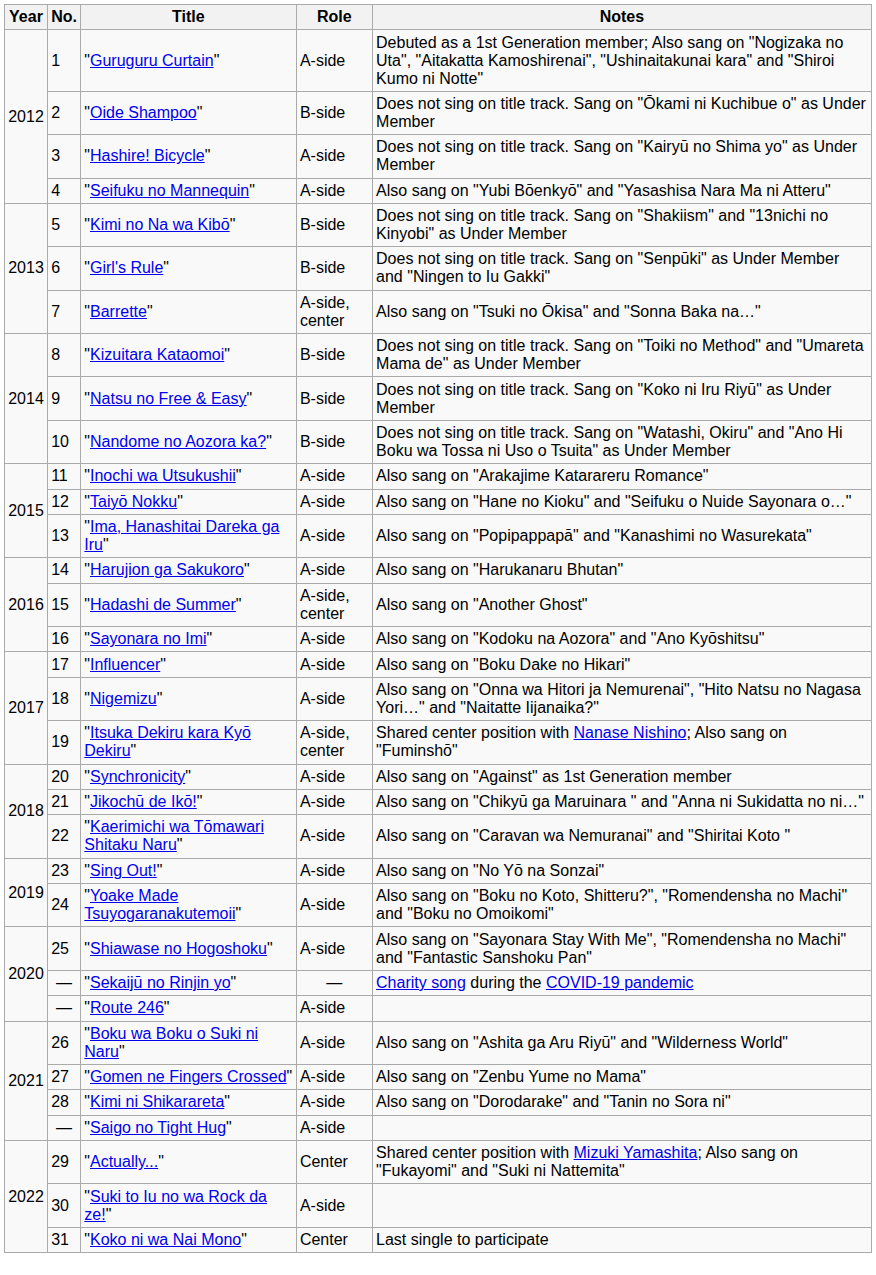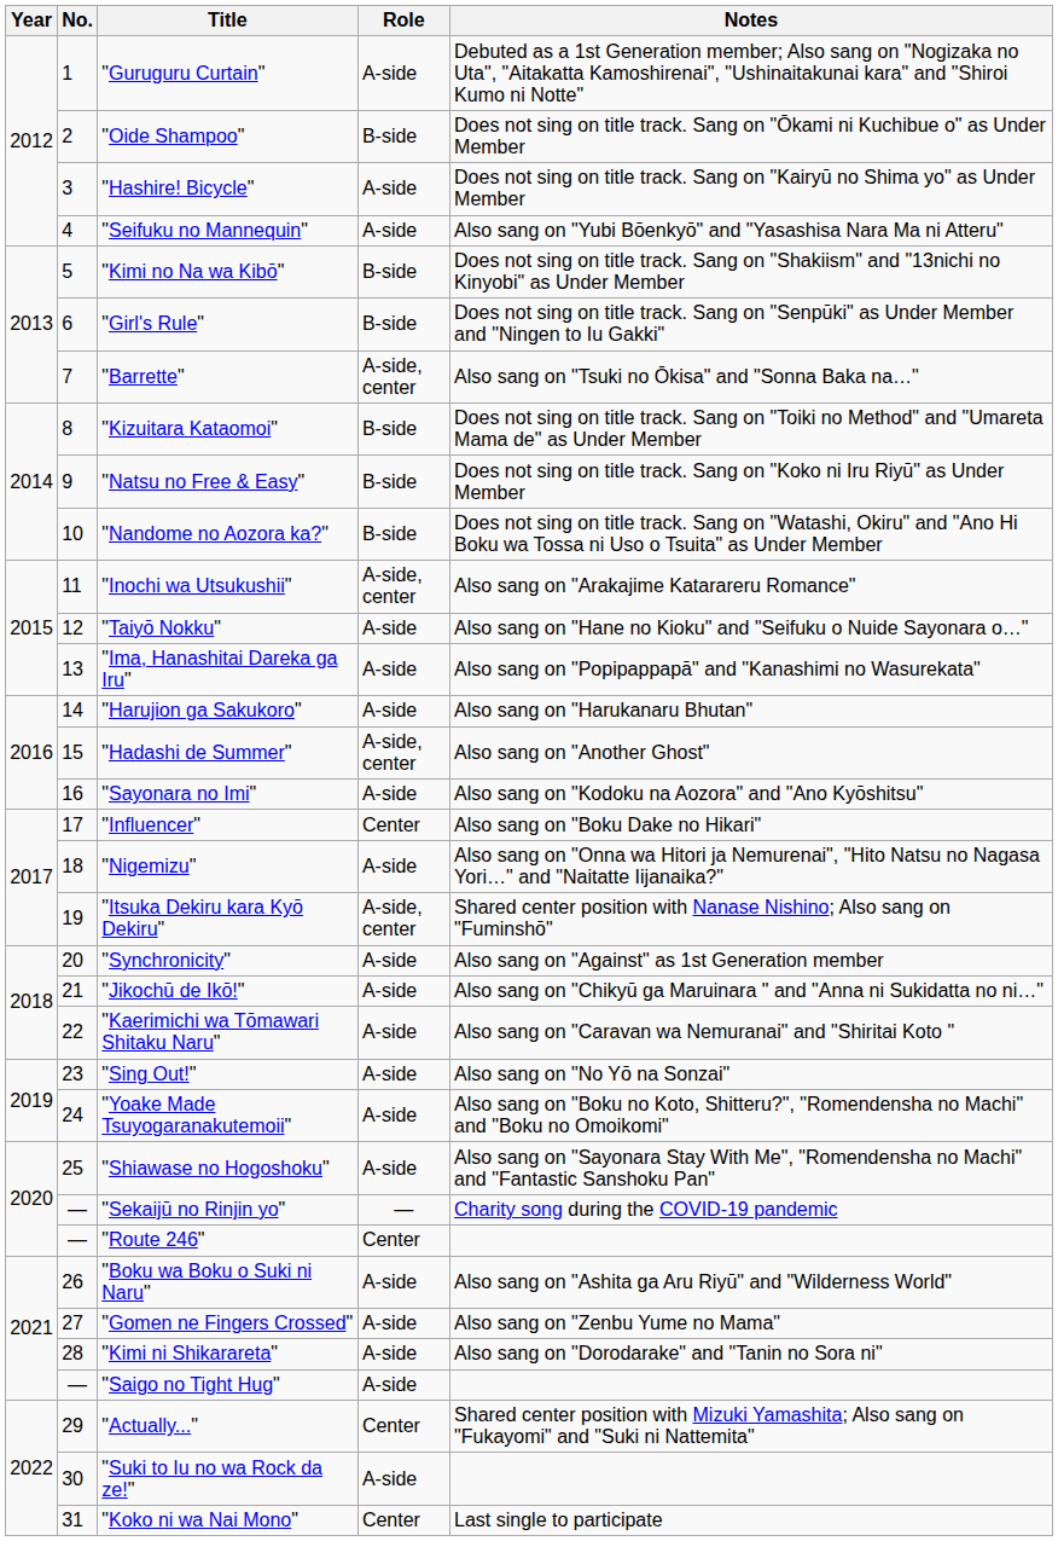 <table class="wikitable sortable">
 <tr>
 <th>Year</th>
 <th data-sort-type="number">No.</th>
 <th>Title</th>
 <th class="unsortable">Role</th>
 <th class="unsortable">Notes</th>
 </tr>
 <tr>
 <td rowspan="4">2012</td>
 <td>1</td>
 <td>"<a href='#'>Guruguru Curtain</a>"</td>
 <td>A-side</td>
 <td>Debuted as a 1st Generation member; Also sang on "Nogizaka no Uta", "Aitakatta Kamoshirenai", "Ushinaitakunai kara" and "Shiroi Kumo ni Notte"</td>
 </tr>
 <tr>
 <td>2</td>
 <td>"<a href='#'>Oide Shampoo</a>"</td>
 <td>B-side</td>
 <td>Does not sing on title track. Sang on "Ōkami ni Kuchibue o" as Under Member</td>
 </tr>
 <tr>
 <td>3</td>
 <td>"<a href='#'>Hashire! Bicycle</a>"</td>
 <td>A-side</td>
 <td>Does not sing on title track. Sang on "Kairyū no Shima yo" as Under Member</td>
 </tr>
 <tr>
 <td>4</td>
 <td>"<a href='#'>Seifuku no Mannequin</a>"</td>
 <td>A-side</td>
 <td>Also sang on "Yubi Bōenkyō" and "Yasashisa Nara Ma ni Atteru"</td>
 </tr>
 <tr>
 <td rowspan="3">2013</td>
 <td>5</td>
 <td>"<a href='#'>Kimi no Na wa Kibō</a>"</td>
 <td>B-side</td>
 <td>Does not sing on title track. Sang on "Shakiism" and "13nichi no Kinyobi" as Under Member</td>
 </tr>
 <tr>
 <td>6</td>
 <td>"<a href='#'>Girl's Rule</a>"</td>
 <td>B-side</td>
 <td>Does not sing on title track. Sang on "Senpūki" as Under Member and "Ningen to Iu Gakki"</td>
 </tr>
 <tr>
 <td>7</td>
 <td>"<a href='#'>Barrette</a>"</td>
 <td>A-side, center</td>
 <td>Also sang on "Tsuki no Ōkisa" and "Sonna Baka na…"</td>
 </tr>
 <tr>
 <td rowspan="3">2014</td>
 <td>8</td>
 <td>"<a href='#'>Kizuitara Kataomoi</a>"</td>
 <td>B-side</td>
 <td>Does not sing on title track. Sang on "Toiki no Method" and "Umareta Mama de" as Under Member</td>
 </tr>
 <tr>
 <td>9</td>
 <td>"<a href='#'>Natsu no Free & Easy</a>"</td>
 <td>B-side</td>
 <td>Does not sing on title track. Sang on "Koko ni Iru Riyū" as Under Member</td>
 </tr>
 <tr>
 <td>10</td>
 <td>"<a href='#'>Nandome no Aozora ka?</a>"</td>
 <td>B-side</td>
 <td>Does not sing on title track. Sang on "Watashi, Okiru" and "Ano Hi Boku wa Tossa ni Uso o Tsuita" as Under Member</td>
 </tr>
 <tr>
 <td rowspan="3">2015</td>
 <td>11</td>
 <td>"<a href='#'>Inochi wa Utsukushii</a>"</td>
-<td>A-side</td>
+<td>A-side, center</td>
 <td>Also sang on "Arakajime Katarareru Romance"</td>
 </tr>
 <tr>
 <td>12</td>
 <td>"<a href='#'>Taiyō Nokku</a>"</td>
 <td>A-side</td>
 <td>Also sang on "Hane no Kioku" and "Seifuku o Nuide Sayonara o…"</td>
 </tr>
 <tr>
 <td>13</td>
 <td>"<a href='#'>Ima, Hanashitai Dareka ga Iru</a>"</td>
 <td>A-side</td>
 <td>Also sang on "Popipappapā" and "Kanashimi no Wasurekata"</td>
 </tr>
 <tr>
 <td rowspan="3">2016</td>
 <td>14</td>
 <td>"<a href='#'>Harujion ga Sakukoro</a>"</td>
 <td>A-side</td>
 <td>Also sang on "Harukanaru Bhutan"</td>
 </tr>
 <tr>
 <td>15</td>
 <td>"<a href='#'>Hadashi de Summer</a>"</td>
 <td>A-side, center</td>
 <td>Also sang on "Another Ghost"</td>
 </tr>
 <tr>
 <td>16</td>
 <td>"<a href='#'>Sayonara no Imi</a>"</td>
 <td>A-side</td>
 <td>Also sang on "Kodoku na Aozora" and "Ano Kyōshitsu"</td>
 </tr>
 <tr>
 <td rowspan="3">2017</td>
 <td>17</td>
 <td>"<a href='#'>Influencer</a>"</td>
-<td>A-side</td>
+<td>Center</td>
 <td>Also sang on "Boku Dake no Hikari"</td>
 </tr>
 <tr>
 <td>18</td>
 <td>"<a href='#'>Nigemizu</a>"</td>
 <td>A-side</td>
 <td>Also sang on "Onna wa Hitori ja Nemurenai", "Hito Natsu no Nagasa Yori…" and "Naitatte Iijanaika?"</td>
 </tr>
 <tr>
 <td>19</td>
 <td>"<a href='#'>Itsuka Dekiru kara Kyō Dekiru</a>"</td>
 <td>A-side, center</td>
 <td>Shared center position with <a href='#'>Nanase Nishino</a>; Also sang on "Fuminshō"</td>
 </tr>
 <tr>
 <td rowspan="3">2018</td>
 <td>20</td>
 <td>"<a href='#'>Synchronicity</a>"</td>
 <td>A-side</td>
 <td>Also sang on "Against" as 1st Generation member</td>
 </tr>
 <tr>
 <td>21</td>
 <td>"<a href='#'>Jikochū de Ikō!</a>"</td>
 <td>A-side</td>
 <td>Also sang on "Chikyū ga Maruinara " and "Anna ni Sukidatta no ni…"</td>
 </tr>
 <tr>
 <td>22</td>
 <td>"<a href='#'>Kaerimichi wa Tōmawari Shitaku Naru</a>"</td>
 <td>A-side</td>
 <td>Also sang on "Caravan wa Nemuranai" and "Shiritai Koto "</td>
 </tr>
 <tr>
 <td rowspan="2">2019</td>
 <td>23</td>
 <td>"<a href='#'>Sing Out!</a>"</td>
 <td>A-side</td>
 <td>Also sang on "No Yō na Sonzai"</td>
 </tr>
 <tr>
 <td>24</td>
 <td>"<a href='#'>Yoake Made Tsuyogaranakutemoii</a>"</td>
 <td>A-side</td>
 <td>Also sang on "Boku no Koto, Shitteru?", "Romendensha no Machi" and "Boku no Omoikomi"</td>
 </tr>
 <tr>
 <td rowspan="3">2020</td>
 <td>25</td>
 <td>"<a href='#'>Shiawase no Hogoshoku</a>"</td>
 <td>A-side</td>
 <td>Also sang on "Sayonara Stay With Me", "Romendensha no Machi" and "Fantastic Sanshoku Pan"</td>
 </tr>
 <tr>
 <td align="center">—</td>
 <td>"<a href='#'>Sekaijū no Rinjin yo</a>"</td>
 <td align="center">—</td>
 <td><a href='#'>Charity song</a> during the <a href='#'>COVID-19 pandemic</a></td>
 </tr>
 <tr>
 <td align="center">—</td>
 <td>"<a href='#'>Route 246</a>"</td>
-<td>A-side</td>
+<td>Center</td>
 <td></td>
 </tr>
 <tr>
 <td rowspan="4">2021</td>
 <td>26</td>
 <td>"<a href='#'>Boku wa Boku o Suki ni Naru</a>"</td>
 <td>A-side</td>
 <td>Also sang on "Ashita ga Aru Riyū" and "Wilderness World"</td>
 </tr>
 <tr>
 <td>27</td>
 <td>"<a href='#'>Gomen ne Fingers Crossed</a>"</td>
 <td>A-side</td>
 <td>Also sang on "Zenbu Yume no Mama"</td>
 </tr>
 <tr>
 <td>28</td>
 <td>"<a href='#'>Kimi ni Shikarareta</a>"</td>
 <td>A-side</td>
 <td>Also sang on "Dorodarake" and "Tanin no Sora ni"</td>
 </tr>
 <tr>
 <td align="center">—</td>
 <td>"<a href='#'>Saigo no Tight Hug</a>"</td>
 <td>A-side</td>
 <td></td>
 </tr>
 <tr>
 <td rowspan="3">2022</td>
 <td>29</td>
 <td>"<a href='#'>Actually...</a>"</td>
 <td>Center</td>
 <td>Shared center position with <a href='#'>Mizuki Yamashita</a>; Also sang on "Fukayomi" and "Suki ni Nattemita"</td>
 </tr>
 <tr>
 <td>30</td>
 <td>"<a href='#'>Suki to Iu no wa Rock da ze!</a>"</td>
 <td>A-side</td>
 <td></td>
 </tr>
 <tr>
 <td>31</td>
 <td>"<a href='#'>Koko ni wa Nai Mono</a>"</td>
 <td>Center</td>
 <td>Last single to participate</td>
 </tr>
 </table>
